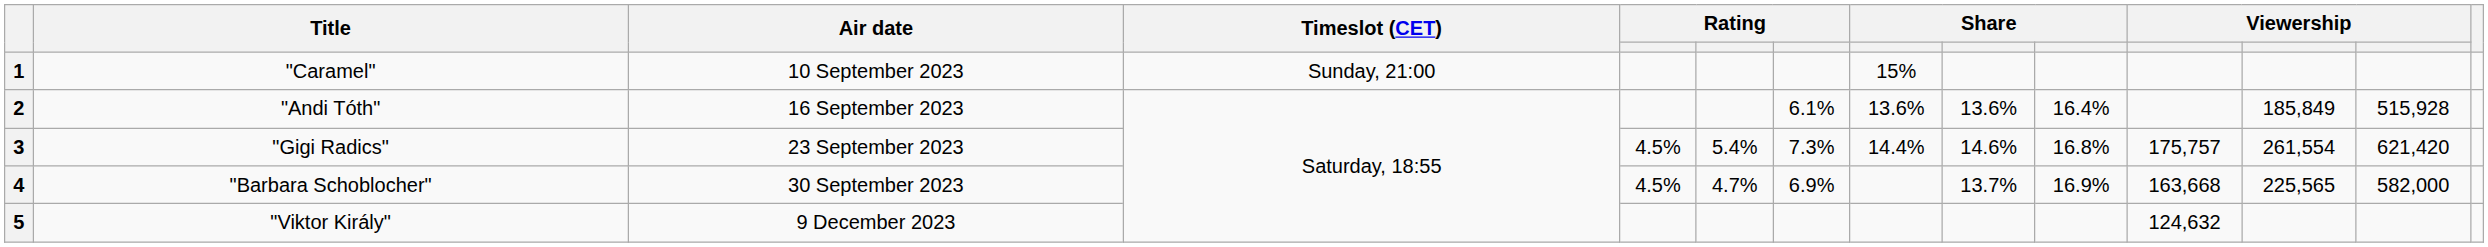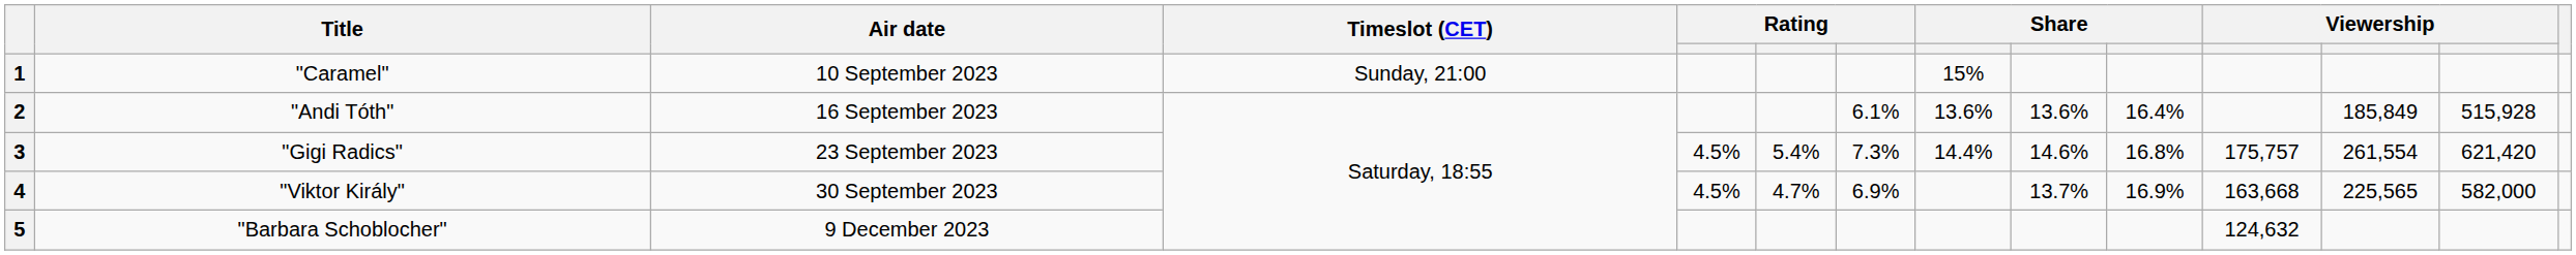 <table class="sortable wikitable plainrowheaders mw-collapsible" style=" text-align:center; line-height:23px; width:100%;">
 <tr>
 <th rowspan=2 class="unsortable"></th>
 <th rowspan=2 class="unsortable" width=24%>Title</th>
 <th rowspan=2 class="unsortable" width=20%>Air date</th>
 <th rowspan=2 class="unsortable" width=20%>Timeslot (<a href='#'>CET</a>)</th>
 <th colspan=3>Rating</th>
 <th colspan=3>Share</th>
 <th colspan=3>Viewership</th>
 <th rowspan=2 class="unsortable"></th>
 </tr>
 <tr>
 <th></th>
 <th></th>
 <th></th>
 <th></th>
 <th></th>
 <th></th>
 <th></th>
 <th></th>
 <th></th>
 </tr>
 <tr>
 <th>1</th>
 <td>"Caramel"</td>
 <td>10 September 2023</td>
 <td>Sunday, 21:00</td>
 <td></td>
 <td></td>
 <td></td>
 <td>15%</td>
 <td></td>
 <td></td>
 <td></td>
 <td></td>
 <td></td>
 <td></td>
 </tr>
 <tr>
 <th>2</th>
 <td>"Andi Tóth"</td>
 <td>16 September 2023</td>
 <td rowspan="4">Saturday, 18:55</td>
 <td></td>
 <td></td>
 <td>6.1%</td>
 <td>13.6%</td>
 <td>13.6%</td>
 <td>16.4%</td>
 <td></td>
 <td>185,849</td>
 <td>515,928</td>
 <td></td>
 </tr>
 <tr>
 <th>3</th>
 <td>"Gigi Radics"</td>
 <td>23 September 2023</td>
 <td>4.5%</td>
 <td>5.4%</td>
 <td>7.3%</td>
 <td>14.4%</td>
 <td>14.6%</td>
 <td>16.8%</td>
 <td>175,757</td>
 <td>261,554</td>
 <td>621,420</td>
 <td></td>
 </tr>
 <tr>
 <th>4</th>
-<td>"Barbara Schoblocher"</td>
+<td>"Viktor Király"</td>
 <td>30 September 2023</td>
 <td>4.5%</td>
 <td>4.7%</td>
 <td>6.9%</td>
 <td></td>
 <td>13.7%</td>
 <td>16.9%</td>
 <td>163,668</td>
 <td>225,565</td>
 <td>582,000</td>
 <td></td>
 </tr>
 <tr>
 <th>5</th>
-<td>"Viktor Király"</td>
+<td>"Barbara Schoblocher"</td>
 <td>9 December 2023</td>
 <td></td>
 <td></td>
 <td></td>
 <td></td>
 <td></td>
 <td></td>
 <td>124,632</td>
 <td></td>
 <td></td>
 <td></td>
 </tr>
 </table>
